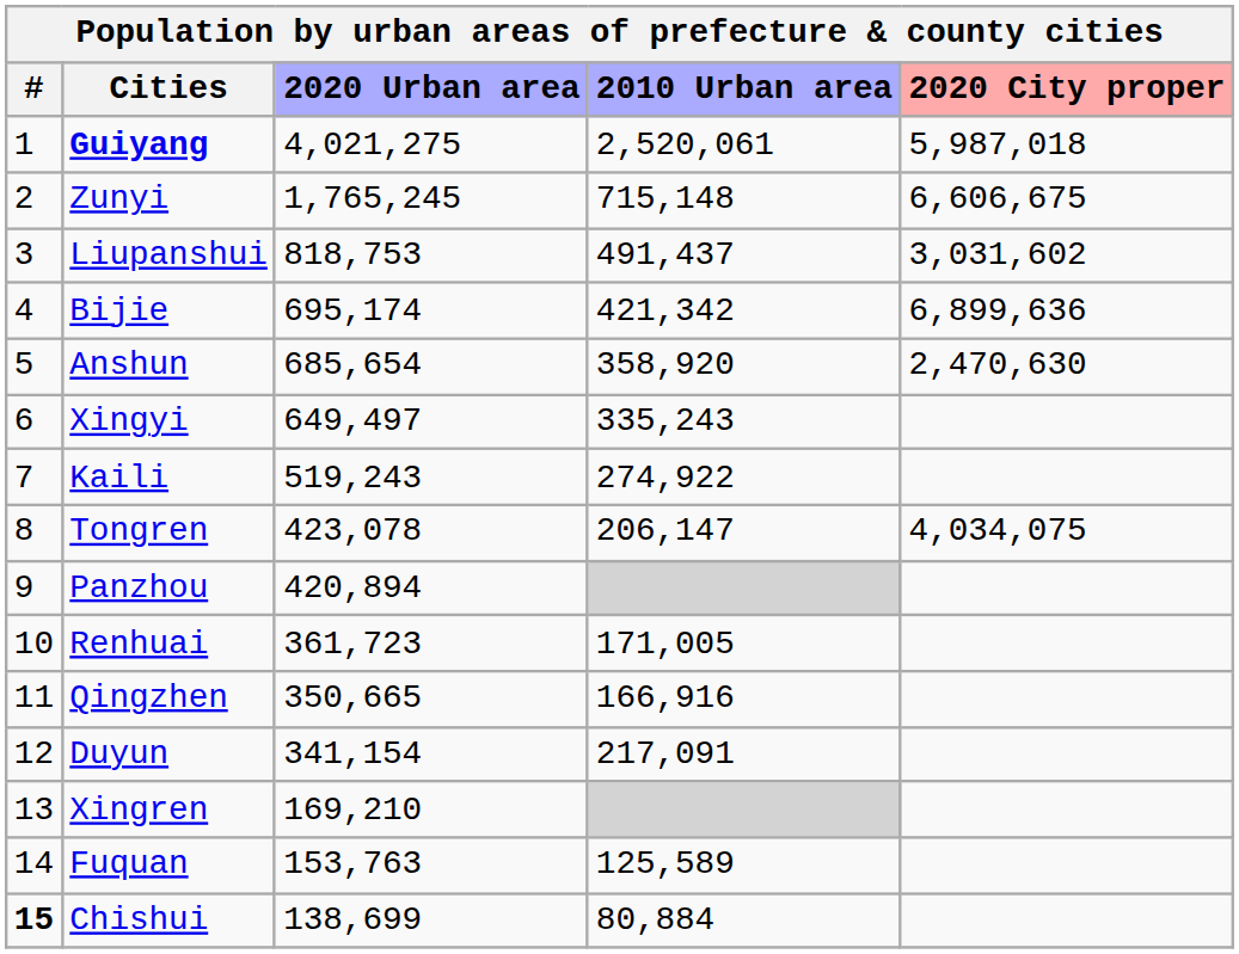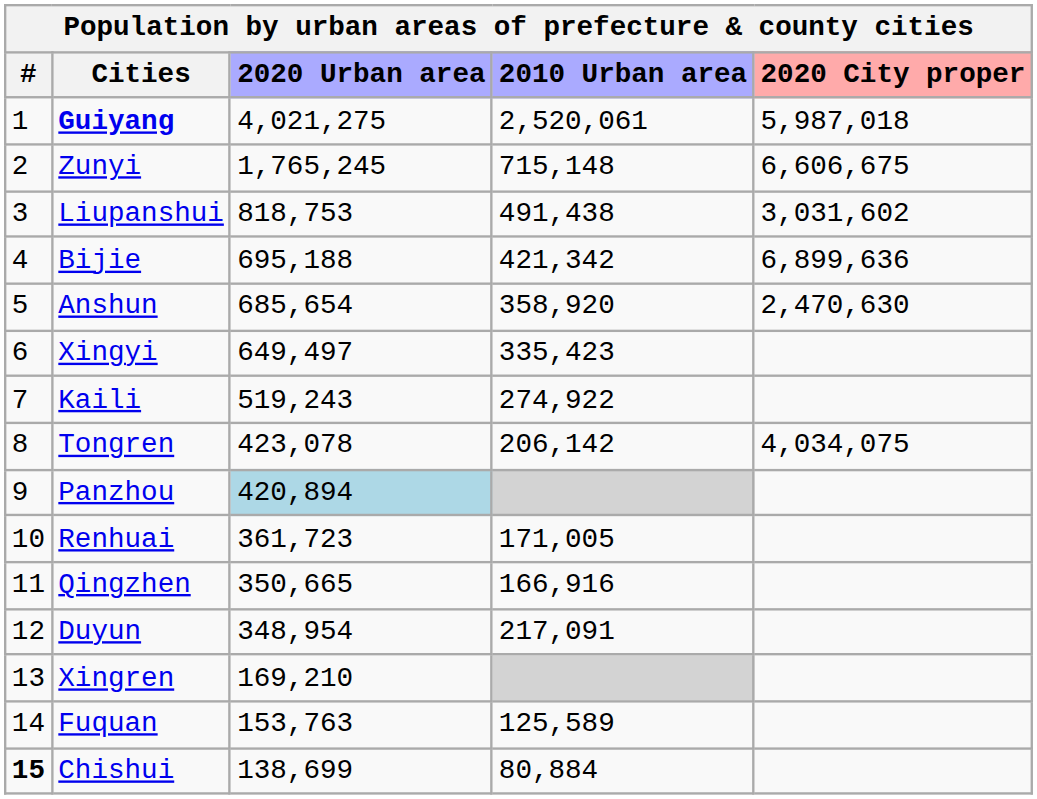 <table class="wikitable sortable collapsible" style="font-size:90%;">
 <tr>
 <th colspan=5>Population by urban areas of prefecture & county cities</th>
 </tr>
 <tr>
 <th>#</th>
 <th>Cities</th>
 <th style="background-color: #aaaaff;">2020 Urban area</th>
 <th style="background-color: #aaaaff;">2010 Urban area</th>
 <th style="background-color: #ffaaaa;">2020 City proper</th>
 </tr>
 <tr>
 <td>1</td>
 <td><strong><a href='#'>Guiyang</a></strong></td>
 <td>4,021,275</td>
 <td>2,520,061</td>
 <td>5,987,018</td>
 </tr>
 <tr>
 <td>2</td>
 <td><a href='#'>Zunyi</a></td>
 <td>1,765,245</td>
 <td>715,148</td>
 <td>6,606,675</td>
 </tr>
 <tr>
 <td>3</td>
 <td><a href='#'>Liupanshui</a></td>
 <td>818,753</td>
-<td>491,437</td>
+<td>491,438</td>
 <td>3,031,602</td>
 </tr>
 <tr>
 <td>4</td>
 <td><a href='#'>Bijie</a></td>
-<td>695,174</td>
+<td>695,188</td>
 <td>421,342</td>
 <td>6,899,636</td>
 </tr>
 <tr>
 <td>5</td>
 <td><a href='#'>Anshun</a></td>
 <td>685,654</td>
 <td>358,920</td>
 <td>2,470,630</td>
 </tr>
 <tr>
 <td>6</td>
 <td><a href='#'>Xingyi</a></td>
 <td>649,497</td>
-<td>335,243</td>
+<td>335,423</td>
 <td></td>
 </tr>
 <tr>
 <td>7</td>
 <td><a href='#'>Kaili</a></td>
 <td>519,243</td>
 <td>274,922</td>
 <td></td>
 </tr>
 <tr>
 <td>8</td>
 <td><a href='#'>Tongren</a></td>
 <td>423,078</td>
-<td>206,147</td>
+<td>206,142</td>
 <td>4,034,075</td>
 </tr>
 <tr>
 <td>9</td>
 <td><a href='#'>Panzhou</a></td>
-<td>420,894</td>
+<td style="background: lightblue;">420,894</td>
 <td style="background:lightgrey;"></td>
 <td></td>
 </tr>
 <tr>
 <td>10</td>
 <td><a href='#'>Renhuai</a></td>
 <td>361,723</td>
 <td>171,005</td>
 <td></td>
 </tr>
 <tr>
 <td>11</td>
 <td><a href='#'>Qingzhen</a></td>
 <td>350,665</td>
 <td>166,916</td>
 <td></td>
 </tr>
 <tr>
 <td>12</td>
 <td><a href='#'>Duyun</a></td>
-<td>341,154</td>
+<td>348,954</td>
 <td>217,091</td>
 <td></td>
 </tr>
 <tr>
 <td>13</td>
 <td><a href='#'>Xingren</a></td>
 <td>169,210</td>
 <td style="background:lightgrey;"></td>
 <td></td>
 </tr>
 <tr>
 <td>14</td>
 <td><a href='#'>Fuquan</a></td>
 <td>153,763</td>
 <td>125,589</td>
 <td></td>
 </tr>
 <tr>
 <td><strong>15</strong></td>
 <td><a href='#'>Chishui</a></td>
 <td>138,699</td>
 <td>80,884</td>
 <td></td>
 </tr>
 </table>
